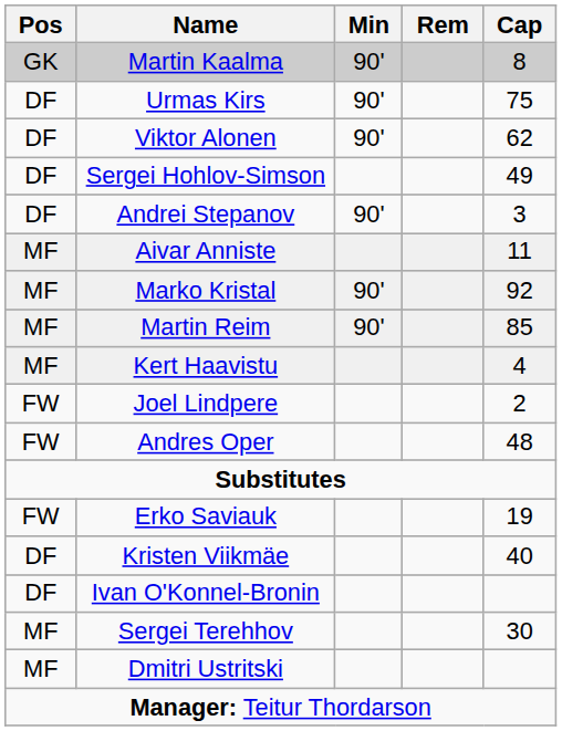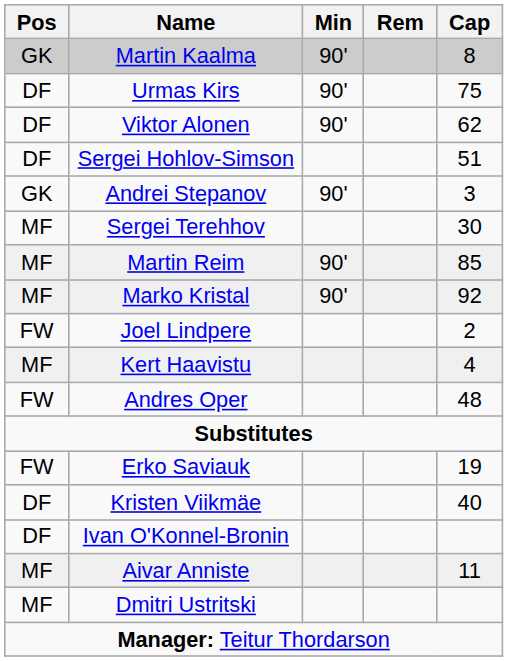 <table class="wikitable collapsible collapsed" align="center" style="font-size:85%; text-align:center;" width="50%">
 <tr>
 <th>Pos</th>
 <th width=140>Name</th>
 <th>Min</th>
 <th>Rem</th>
 <th>Cap</th>
 </tr>
 <tr bgcolor="cccccc">
 <td>GK</td>
 <td><a href='#'>Martin Kaalma</a></td>
 <td>90'</td>
 <td></td>
 <td>8</td>
 </tr>
 <tr>
 <td>DF</td>
 <td><a href='#'>Urmas Kirs</a></td>
 <td>90'</td>
 <td></td>
 <td>75</td>
 </tr>
 <tr>
 <td>DF</td>
 <td><a href='#'>Viktor Alonen</a></td>
 <td>90'</td>
 <td></td>
 <td>62</td>
 </tr>
 <tr>
 <td>DF</td>
 <td><a href='#'>Sergei Hohlov-Simson</a></td>
 <td></td>
 <td></td>
-<td>49</td>
+<td>51</td>
 </tr>
 <tr>
-<td>DF</td>
+<td>GK</td>
 <td><a href='#'>Andrei Stepanov</a></td>
 <td>90'</td>
 <td></td>
 <td>3</td>
 </tr>
-<tr bgcolor="#F0F0F0">
+<tr>
 <td>MF</td>
-<td><a href='#'>Aivar Anniste</a></td>
+<td><a href='#'>Sergei Terehhov</a></td>
 <td></td>
 <td></td>
-<td>11</td>
-</tr>
-<tr bgcolor="#F0F0F0">
-<td>MF</td>
-<td><a href='#'>Marko Kristal</a></td>
-<td>90'</td>
-<td></td>
-<td>92</td>
+<td>30</td>
 </tr>
 <tr bgcolor="#F0F0F0">
 <td>MF</td>
 <td><a href='#'>Martin Reim</a></td>
 <td>90'</td>
 <td></td>
 <td>85</td>
 </tr>
 <tr bgcolor="#F0F0F0">
 <td>MF</td>
-<td><a href='#'>Kert Haavistu</a></td>
+<td><a href='#'>Marko Kristal</a></td>
+<td>90'</td>
 <td></td>
-<td></td>
-<td>4</td>
+<td>92</td>
 </tr>
 <tr>
 <td>FW</td>
 <td><a href='#'>Joel Lindpere</a></td>
 <td></td>
 <td></td>
 <td>2</td>
+</tr>
+<tr bgcolor="#F0F0F0">
+<td>MF</td>
+<td><a href='#'>Kert Haavistu</a></td>
+<td></td>
+<td></td>
+<td>4</td>
 </tr>
 <tr>
 <td>FW</td>
 <td><a href='#'>Andres Oper</a></td>
 <td></td>
 <td></td>
 <td>48</td>
 </tr>
 <tr>
 <td colspan=5 align=center><strong>Substitutes</strong></td>
 </tr>
 <tr>
 <td>FW</td>
 <td><a href='#'>Erko Saviauk</a></td>
 <td></td>
 <td></td>
 <td>19</td>
 </tr>
 <tr>
 <td>DF</td>
 <td><a href='#'>Kristen Viikmäe</a></td>
 <td></td>
 <td></td>
 <td>40</td>
 </tr>
 <tr>
 <td>DF</td>
 <td><a href='#'>Ivan O'Konnel-Bronin</a></td>
 <td></td>
 <td></td>
 <td></td>
 </tr>
-<tr>
+<tr bgcolor="#F0F0F0">
 <td>MF</td>
-<td><a href='#'>Sergei Terehhov</a></td>
+<td><a href='#'>Aivar Anniste</a></td>
 <td></td>
 <td></td>
-<td>30</td>
+<td>11</td>
 </tr>
 <tr>
 <td>MF</td>
 <td><a href='#'>Dmitri Ustritski</a></td>
 <td></td>
 <td></td>
 <td></td>
 </tr>
 <tr>
 <td colspan=5 align=center><strong>Manager:</strong>  <a href='#'>Teitur Thordarson</a></td>
 </tr>
 </table>
